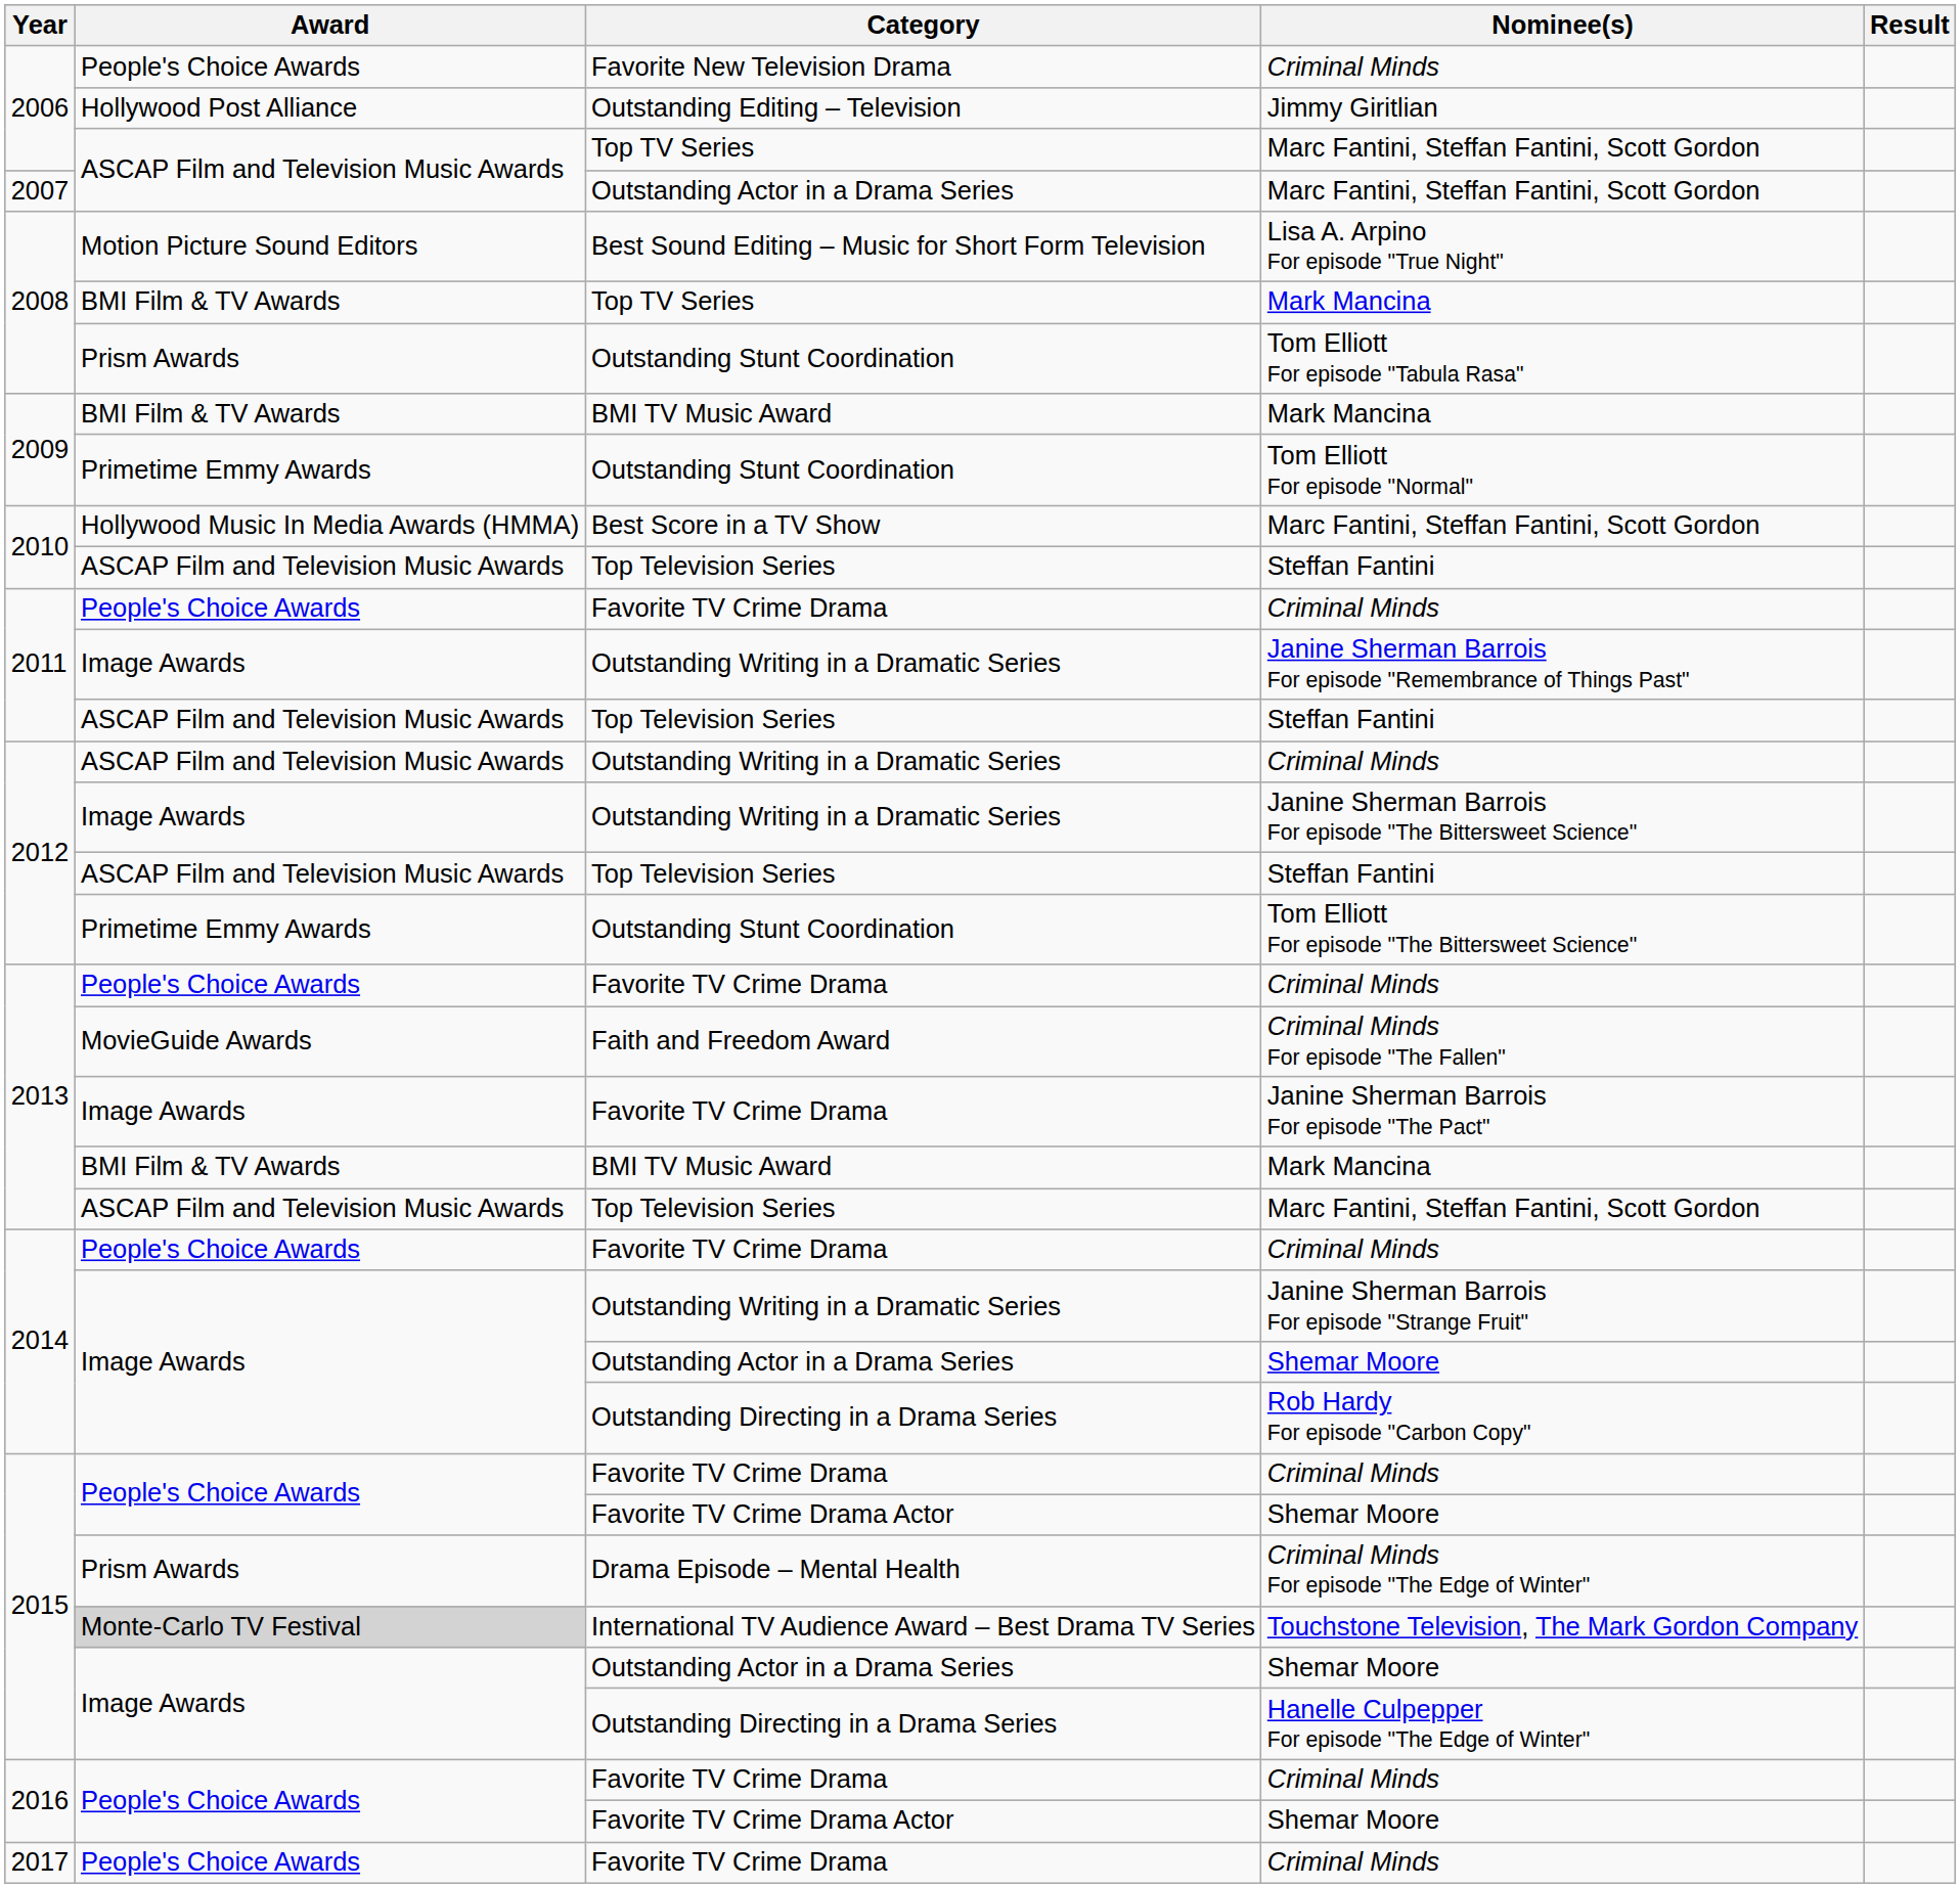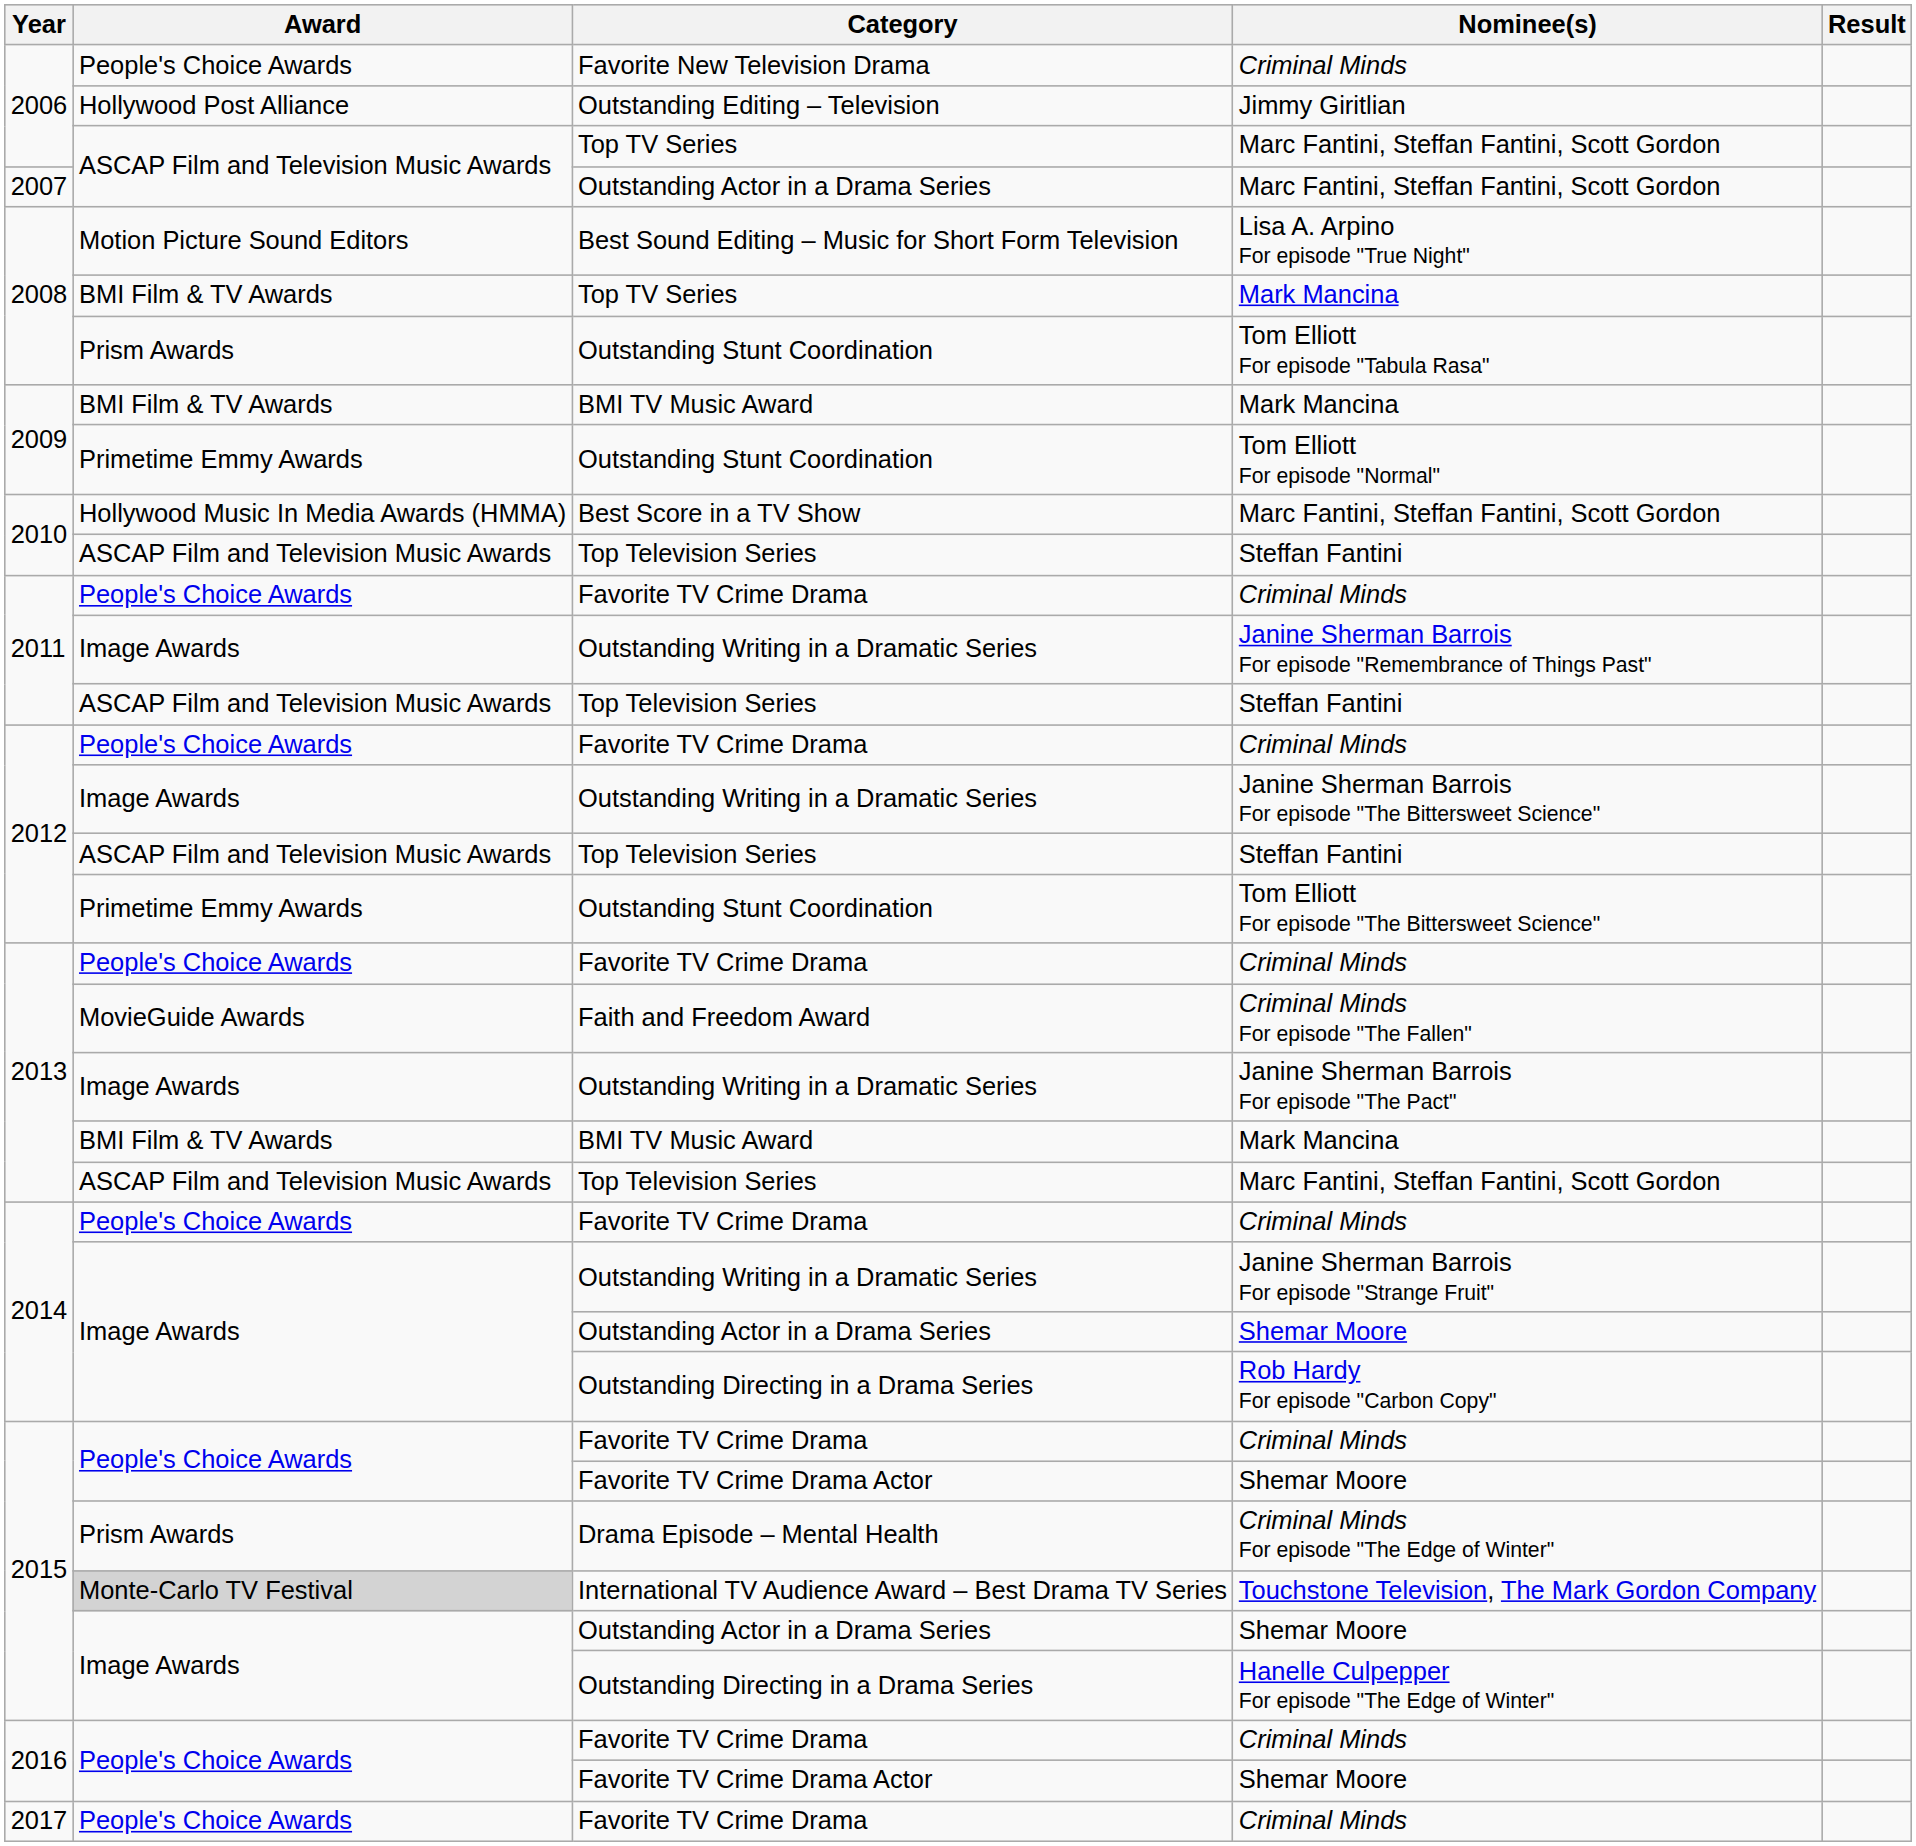 <table class="wikitable">
 <tr style="text-align:center;">
 <th>Year</th>
 <th>Award</th>
 <th>Category</th>
 <th>Nominee(s)</th>
 <th>Result</th>
 </tr>
 <tr>
 <td rowspan="3">2006</td>
 <td>People's Choice Awards</td>
 <td>Favorite New Television Drama</td>
 <td><em>Criminal Minds</em></td>
 <td></td>
 </tr>
 <tr>
 <td>Hollywood Post Alliance</td>
 <td>Outstanding Editing – Television</td>
 <td>Jimmy Giritlian</td>
 <td></td>
 </tr>
 <tr>
 <td rowspan="2">ASCAP Film and Television Music Awards</td>
 <td>Top TV Series</td>
 <td>Marc Fantini, Steffan Fantini, Scott Gordon</td>
 <td></td>
 </tr>
 <tr>
 <td>2007</td>
 <td>Outstanding Actor in a Drama Series</td>
 <td>Marc Fantini, Steffan Fantini, Scott Gordon</td>
 <td></td>
 </tr>
 <tr>
 <td rowspan="3">2008</td>
 <td>Motion Picture Sound Editors</td>
 <td>Best Sound Editing – Music for Short Form Television</td>
 <td>Lisa A. Arpino<br><small>For episode "True Night"</small></td>
 <td></td>
 </tr>
 <tr>
 <td>BMI Film & TV Awards</td>
 <td>Top TV Series</td>
 <td><a href='#'>Mark Mancina</a></td>
 <td></td>
 </tr>
 <tr>
 <td>Prism Awards</td>
 <td>Outstanding Stunt Coordination</td>
 <td>Tom Elliott<br><small>For episode "Tabula Rasa"</small></td>
 <td></td>
 </tr>
 <tr>
 <td rowspan="2">2009</td>
 <td>BMI Film & TV Awards</td>
 <td>BMI TV Music Award</td>
 <td>Mark Mancina</td>
 <td></td>
 </tr>
 <tr>
 <td>Primetime Emmy Awards</td>
 <td>Outstanding Stunt Coordination</td>
 <td>Tom Elliott<br><small>For episode "Normal"</small></td>
 <td></td>
 </tr>
 <tr>
 <td rowspan="2">2010</td>
 <td>Hollywood Music In Media Awards (HMMA)</td>
 <td>Best Score in a TV Show</td>
 <td>Marc Fantini, Steffan Fantini, Scott Gordon</td>
 <td></td>
 </tr>
 <tr>
 <td>ASCAP Film and Television Music Awards</td>
 <td>Top Television Series</td>
 <td>Steffan Fantini</td>
 <td></td>
 </tr>
 <tr>
 <td rowspan="3">2011</td>
 <td><a href='#'>People's Choice Awards</a></td>
 <td>Favorite TV Crime Drama</td>
 <td><em>Criminal Minds</em></td>
 <td></td>
 </tr>
 <tr>
 <td>Image Awards</td>
 <td>Outstanding Writing in a Dramatic Series</td>
 <td><a href='#'>Janine Sherman Barrois</a><br><small>For episode "Remembrance of Things Past"</small></td>
 <td></td>
 </tr>
 <tr>
 <td>ASCAP Film and Television Music Awards</td>
 <td>Top Television Series</td>
 <td>Steffan Fantini</td>
 <td></td>
 </tr>
 <tr>
 <td rowspan="4">2012</td>
-<td>ASCAP Film and Television Music Awards</td>
-<td>Outstanding Writing in a Dramatic Series</td>
+<td><a href='#'>People's Choice Awards</a></td>
+<td>Favorite TV Crime Drama</td>
 <td><em>Criminal Minds</em></td>
 <td></td>
 </tr>
 <tr>
 <td>Image Awards</td>
 <td>Outstanding Writing in a Dramatic Series</td>
 <td>Janine Sherman Barrois<br><small>For episode "The Bittersweet Science"</small></td>
 <td></td>
 </tr>
 <tr>
 <td>ASCAP Film and Television Music Awards</td>
 <td>Top Television Series</td>
 <td>Steffan Fantini</td>
 <td></td>
 </tr>
 <tr>
 <td>Primetime Emmy Awards</td>
 <td>Outstanding Stunt Coordination</td>
 <td>Tom Elliott<br><small>For episode "The Bittersweet Science"</small></td>
 <td></td>
 </tr>
 <tr>
 <td rowspan="5">2013</td>
 <td><a href='#'>People's Choice Awards</a></td>
 <td>Favorite TV Crime Drama</td>
 <td><em>Criminal Minds</em></td>
 <td></td>
 </tr>
 <tr>
 <td>MovieGuide Awards</td>
 <td>Faith and Freedom Award</td>
 <td><em>Criminal Minds</em><br><small>For episode "The Fallen"</small></td>
 <td></td>
 </tr>
 <tr>
 <td>Image Awards</td>
-<td>Favorite TV Crime Drama</td>
+<td>Outstanding Writing in a Dramatic Series</td>
 <td>Janine Sherman Barrois<br><small>For episode "The Pact"</small></td>
 <td></td>
 </tr>
 <tr>
 <td>BMI Film & TV Awards</td>
 <td>BMI TV Music Award</td>
 <td>Mark Mancina</td>
 <td></td>
 </tr>
 <tr>
 <td>ASCAP Film and Television Music Awards</td>
 <td>Top Television Series</td>
 <td>Marc Fantini, Steffan Fantini, Scott Gordon</td>
 <td></td>
 </tr>
 <tr>
 <td rowspan="4">2014</td>
 <td><a href='#'>People's Choice Awards</a></td>
 <td>Favorite TV Crime Drama</td>
 <td><em>Criminal Minds</em></td>
 <td></td>
 </tr>
 <tr>
 <td rowspan="3">Image Awards</td>
 <td>Outstanding Writing in a Dramatic Series</td>
 <td>Janine Sherman Barrois<br><small>For episode "Strange Fruit"</small></td>
 <td></td>
 </tr>
 <tr>
 <td>Outstanding Actor in a Drama Series</td>
 <td><a href='#'>Shemar Moore</a></td>
 <td></td>
 </tr>
 <tr>
 <td>Outstanding Directing in a Drama Series</td>
 <td><a href='#'>Rob Hardy</a><br><small>For episode "Carbon Copy"</small></td>
 <td></td>
 </tr>
 <tr>
 <td rowspan="6">2015</td>
 <td rowspan="2"><a href='#'>People's Choice Awards</a></td>
 <td>Favorite TV Crime Drama</td>
 <td><em>Criminal Minds</em></td>
 <td></td>
 </tr>
 <tr>
 <td>Favorite TV Crime Drama Actor</td>
 <td>Shemar Moore</td>
 <td></td>
 </tr>
 <tr>
 <td>Prism Awards</td>
 <td>Drama Episode – Mental Health</td>
 <td><em>Criminal Minds</em><br><small>For episode "The Edge of Winter"</small></td>
 <td></td>
 </tr>
 <tr>
 <td style="background: lightgrey;">Monte-Carlo TV Festival</td>
 <td>International TV Audience Award – Best Drama TV Series</td>
 <td><a href='#'>Touchstone Television</a>, <a href='#'>The Mark Gordon Company</a></td>
 <td></td>
 </tr>
 <tr>
 <td rowspan="2">Image Awards</td>
 <td>Outstanding Actor in a Drama Series</td>
 <td>Shemar Moore</td>
 <td></td>
 </tr>
 <tr>
 <td>Outstanding Directing in a Drama Series</td>
 <td><a href='#'>Hanelle Culpepper</a><br><small>For episode "The Edge of Winter"</small></td>
 <td></td>
 </tr>
 <tr>
 <td rowspan="2">2016</td>
 <td rowspan="2"><a href='#'>People's Choice Awards</a></td>
 <td>Favorite TV Crime Drama</td>
 <td><em>Criminal Minds</em></td>
 <td></td>
 </tr>
 <tr>
 <td>Favorite TV Crime Drama Actor</td>
 <td>Shemar Moore</td>
 <td></td>
 </tr>
 <tr>
 <td>2017</td>
 <td><a href='#'>People's Choice Awards</a></td>
 <td>Favorite TV Crime Drama</td>
 <td><em>Criminal Minds</em></td>
 <td></td>
 </tr>
 </table>
